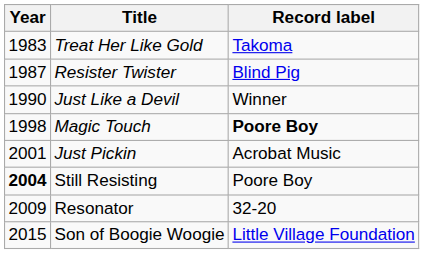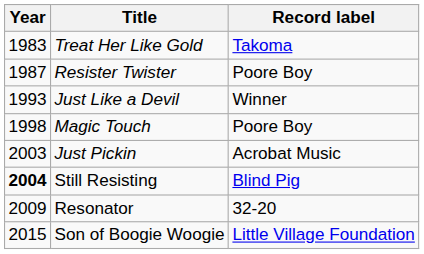 <table class="wikitable sortable">
 <tr>
 <th>Year</th>
 <th>Title</th>
 <th>Record label</th>
 </tr>
 <tr>
 <td>1983</td>
 <td><em>Treat Her Like Gold</em></td>
 <td><a href='#'>Takoma</a></td>
 </tr>
 <tr>
 <td>1987</td>
 <td><em>Resister Twister</em></td>
-<td><a href='#'>Blind Pig</a></td>
+<td>Poore Boy</td>
 </tr>
 <tr>
-<td>1990</td>
+<td>1993</td>
 <td><em>Just Like a Devil</em></td>
 <td>Winner</td>
 </tr>
 <tr>
 <td>1998</td>
 <td><em>Magic Touch</em></td>
-<td><strong>Poore Boy</strong></td>
+<td>Poore Boy</td>
 </tr>
 <tr>
-<td>2001</td>
+<td>2003</td>
 <td><em>Just Pickin<strong></td>
 <td>Acrobat Music</td>
 </tr>
 <tr>
 <td><strong>2004</strong></td>
 <td></em>Still Resisting<em></td>
-<td>Poore Boy</td>
+<td><a href='#'>Blind Pig</a></td>
 </tr>
 <tr>
 <td>2009</td>
 <td></em>Resonator<em></td>
 <td>32-20</td>
 </tr>
 <tr>
 <td>2015</td>
 <td></em>Son of Boogie Woogie<em></td>
 <td><a href='#'>Little Village Foundation</a></td>
 </tr>
 </table>
